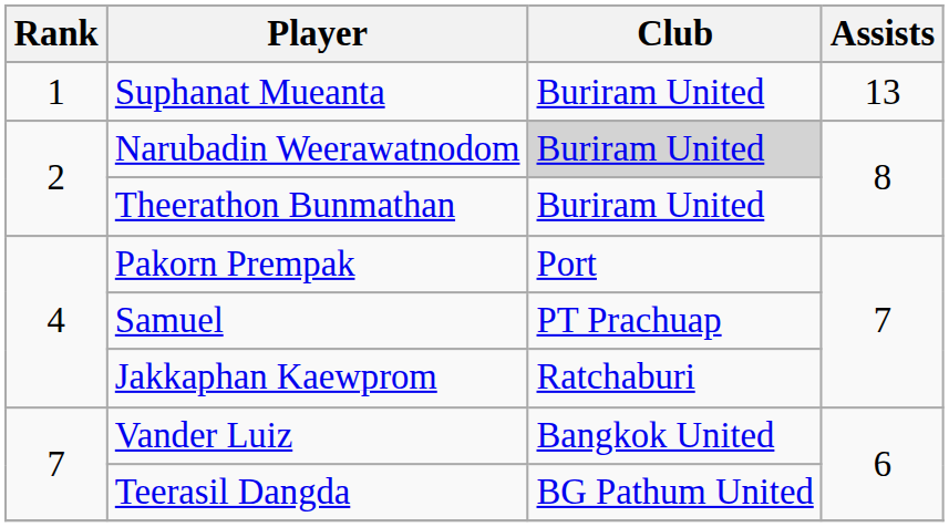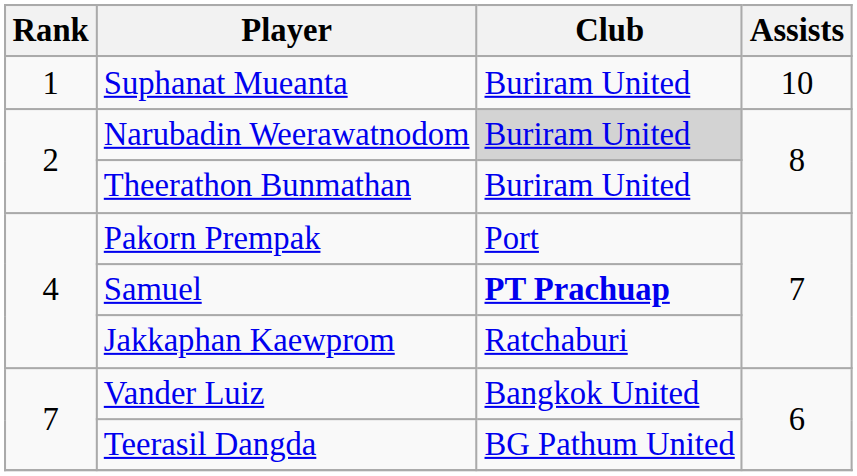 <table class="wikitable" style="text-align:center">
 <tr>
 <th>Rank</th>
 <th>Player</th>
 <th>Club</th>
 <th>Assists</th>
 </tr>
 <tr>
 <td>1</td>
 <td align="left"> <a href='#'>Suphanat Mueanta</a></td>
 <td align="left"><a href='#'>Buriram United</a></td>
-<td>13</td>
+<td>10</td>
 </tr>
 <tr>
 <td rowspan="2">2</td>
 <td align="left"> <a href='#'>Narubadin Weerawatnodom</a></td>
 <td align="left" style="background: lightgrey;"><a href='#'>Buriram United</a></td>
 <td rowspan="2">8</td>
 </tr>
 <tr>
 <td align="left"> <a href='#'>Theerathon Bunmathan</a></td>
 <td align="left"><a href='#'>Buriram United</a></td>
 </tr>
 <tr>
 <td rowspan="3">4</td>
 <td align="left"> <a href='#'>Pakorn Prempak</a></td>
 <td align="left"><a href='#'>Port</a></td>
 <td rowspan="3">7</td>
 </tr>
 <tr>
 <td align="left"> <a href='#'>Samuel</a></td>
-<td align="left"><a href='#'>PT Prachuap</a></td>
+<td align="left"><strong><a href='#'>PT Prachuap</a></strong></td>
 </tr>
 <tr>
 <td align="left"> <a href='#'>Jakkaphan Kaewprom</a></td>
 <td align="left"><a href='#'>Ratchaburi</a></td>
 </tr>
 <tr>
 <td rowspan="2">7</td>
 <td align="left"> <a href='#'>Vander Luiz</a></td>
 <td align="left"><a href='#'>Bangkok United</a></td>
 <td rowspan="2">6</td>
 </tr>
 <tr>
 <td align="left"> <a href='#'>Teerasil Dangda</a></td>
 <td align="left"><a href='#'>BG Pathum United</a></td>
 </tr>
 <tr>
 </tr>
 </table>
